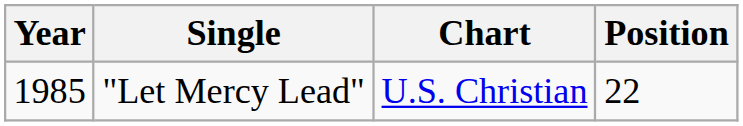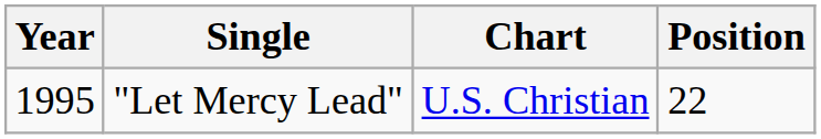 <table class="wikitable">
 <tr>
 <th align="left">Year</th>
 <th align="left">Single</th>
 <th align="left">Chart</th>
 <th align="left">Position</th>
 </tr>
 <tr>
-<td align="left">1985</td>
+<td align="left">1995</td>
 <td align="left">"Let Mercy Lead"</td>
 <td align="left"><a href='#'>U.S. Christian</a></td>
 <td align="left">22</td>
 </tr>
 </table>
